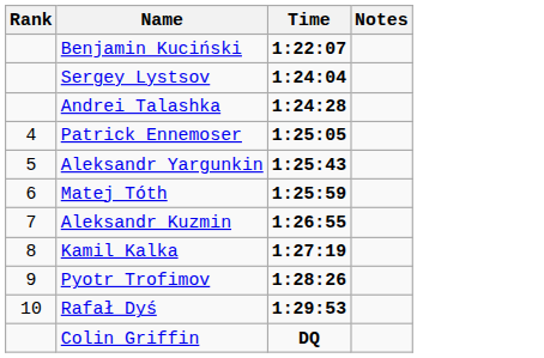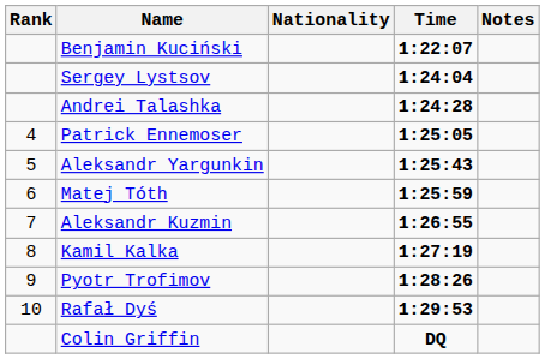 <table class="wikitable sortable" style="text-align:center">
 <tr>
 <th>Rank</th>
 <th>Name</th>
+<th>Nationality</th>
 <th>Time</th>
 <th>Notes</th>
 </tr>
 <tr>
 <td></td>
 <td align=left><a href='#'>Benjamin Kuciński</a></td>
+<td align=left></td>
 <td><strong>1:22:07</strong></td>
 <td></td>
 </tr>
 <tr>
 <td></td>
 <td align=left><a href='#'>Sergey Lystsov</a></td>
+<td align=left></td>
 <td><strong>1:24:04</strong></td>
 <td></td>
 </tr>
 <tr>
 <td></td>
 <td align=left><a href='#'>Andrei Talashka</a></td>
+<td align=left></td>
 <td><strong>1:24:28</strong></td>
 <td></td>
 </tr>
 <tr>
 <td>4</td>
 <td align=left><a href='#'>Patrick Ennemoser</a></td>
+<td align=left></td>
 <td><strong>1:25:05</strong></td>
 <td></td>
 </tr>
 <tr>
 <td>5</td>
 <td align=left><a href='#'>Aleksandr Yargunkin</a></td>
+<td align=left></td>
 <td><strong>1:25:43</strong></td>
 <td></td>
 </tr>
 <tr>
 <td>6</td>
 <td align=left><a href='#'>Matej Tóth</a></td>
+<td align=left></td>
 <td><strong>1:25:59</strong></td>
 <td></td>
 </tr>
 <tr>
 <td>7</td>
 <td align=left><a href='#'>Aleksandr Kuzmin</a></td>
+<td align=left></td>
 <td><strong>1:26:55</strong></td>
 <td></td>
 </tr>
 <tr>
 <td>8</td>
 <td align=left><a href='#'>Kamil Kalka</a></td>
+<td align=left></td>
 <td><strong>1:27:19</strong></td>
 <td></td>
 </tr>
 <tr>
 <td>9</td>
 <td align=left><a href='#'>Pyotr Trofimov</a></td>
+<td align=left></td>
 <td><strong>1:28:26</strong></td>
 <td></td>
 </tr>
 <tr>
 <td>10</td>
 <td align=left><a href='#'>Rafał Dyś</a></td>
+<td align=left></td>
 <td><strong>1:29:53</strong></td>
 <td></td>
 </tr>
 <tr>
 <td></td>
 <td align=left><a href='#'>Colin Griffin</a></td>
+<td align=left></td>
 <td><strong>DQ</strong></td>
 <td></td>
 </tr>
 </table>
